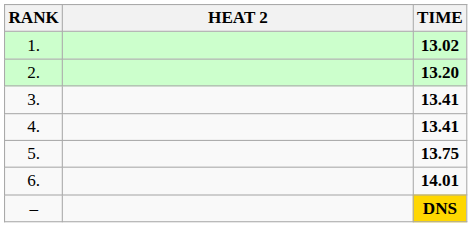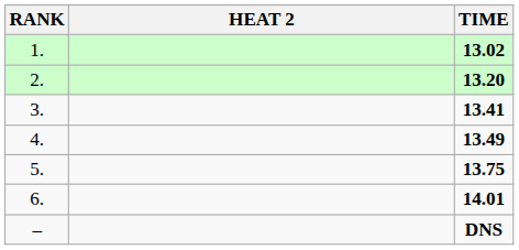 <table class=wikitable>
 <tr>
 <th>RANK</th>
 <th align="left" style="width: 20em">HEAT 2</th>
 <th>TIME</th>
 </tr>
 <tr style="background:#ccffcc;">
 <td align="center">1.</td>
 <td></td>
 <td align="center"><strong>13.02</strong></td>
 </tr>
 <tr style="background:#ccffcc;">
 <td align="center">2.</td>
 <td></td>
 <td align="center"><strong>13.20</strong></td>
 </tr>
 <tr>
 <td align="center">3.</td>
 <td></td>
 <td align="center"><strong>13.41</strong></td>
 </tr>
 <tr>
 <td align="center">4.</td>
 <td></td>
-<td align="center"><strong>13.41</strong></td>
+<td align="center"><strong>13.49</strong></td>
 </tr>
 <tr>
 <td align="center">5.</td>
 <td></td>
 <td align="center"><strong>13.75</strong></td>
 </tr>
 <tr>
 <td align="center">6.</td>
 <td></td>
 <td align="center"><strong>14.01</strong></td>
 </tr>
 <tr>
 <td align="center">–</td>
 <td></td>
-<td align="center" style="background: gold;"><strong>DNS</strong></td>
+<td align="center"><strong>DNS</strong></td>
 </tr>
 </table>
